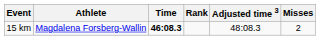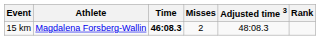 <table class="wikitable" style="font-size:90%">
 <tr>
 <th>Event</th>
 <th>Athlete</th>
 <th>Time</th>
+<th>Misses</th>
+<th>Adjusted time <sup>3</sup></th>
 <th>Rank</th>
-<th>Adjusted time <sup>3</sup></th>
-<th>Misses</th>
 </tr>
 <tr>
 <td>15 km</td>
 <td><a href='#'>Magdalena Forsberg-Wallin</a></td>
 <td align="center"><strong>46:08.3</strong></td>
+<td align="center">2</td>
+<td align="center">48:08.3</td>
 <td align="center"></td>
-<td align="center">48:08.3</td>
-<td align="center">2</td>
 </tr>
 </table>
